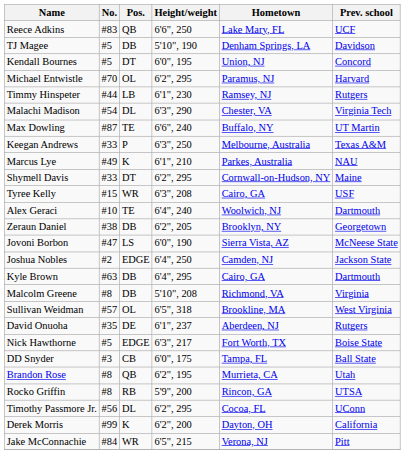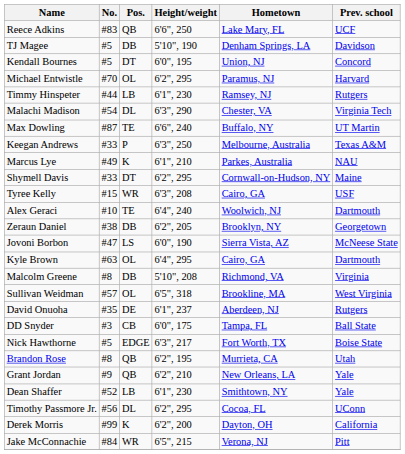 <table class="wikitable sortable mw-collapsible mw-collapsed">
 <tr>
 <th>Name</th>
 <th>No.</th>
 <th>Pos.</th>
 <th>Height/weight</th>
 <th>Hometown</th>
 <th class="unsortable">Prev. school</th>
 </tr>
 <tr>
 <td>Reece Adkins</td>
 <td>#83</td>
 <td>QB</td>
 <td>6'6", 250</td>
 <td><a href='#'>Lake Mary, FL</a></td>
 <td><a href='#'>UCF</a></td>
 </tr>
 <tr>
 <td>TJ Magee</td>
 <td>#5</td>
 <td>DB</td>
 <td>5'10", 190</td>
 <td><a href='#'>Denham Springs, LA</a></td>
 <td><a href='#'>Davidson</a></td>
 </tr>
 <tr>
 <td>Kendall Bournes</td>
 <td>#5</td>
 <td>DT</td>
 <td>6'0", 195</td>
 <td><a href='#'>Union, NJ</a></td>
 <td><a href='#'>Concord</a></td>
 </tr>
 <tr>
 <td>Michael Entwistle</td>
 <td>#70</td>
 <td>OL</td>
 <td>6'2", 295</td>
 <td><a href='#'>Paramus, NJ</a></td>
 <td><a href='#'>Harvard</a></td>
 </tr>
 <tr>
 <td>Timmy Hinspeter</td>
 <td>#44</td>
 <td>LB</td>
 <td>6'1", 230</td>
 <td><a href='#'>Ramsey, NJ</a></td>
 <td><a href='#'>Rutgers</a></td>
 </tr>
 <tr>
 <td>Malachi Madison</td>
 <td>#54</td>
 <td>DL</td>
 <td>6'3", 290</td>
 <td><a href='#'>Chester, VA</a></td>
 <td><a href='#'>Virginia Tech</a></td>
 </tr>
 <tr>
 <td>Max Dowling</td>
 <td>#87</td>
 <td>TE</td>
 <td>6'6", 240</td>
 <td><a href='#'>Buffalo, NY</a></td>
 <td><a href='#'>UT Martin</a></td>
 </tr>
 <tr>
 <td>Keegan Andrews</td>
 <td>#33</td>
 <td>P</td>
 <td>6'3", 250</td>
 <td><a href='#'>Melbourne, Australia</a></td>
 <td><a href='#'>Texas A&M</a></td>
 </tr>
 <tr>
 <td>Marcus Lye</td>
 <td>#49</td>
 <td>K</td>
 <td>6'1", 210</td>
 <td><a href='#'>Parkes, Australia</a></td>
 <td><a href='#'>NAU</a></td>
 </tr>
 <tr>
 <td>Shymell Davis</td>
 <td>#33</td>
 <td>DT</td>
 <td>6'2", 295</td>
 <td><a href='#'>Cornwall-on-Hudson, NY</a></td>
 <td><a href='#'>Maine</a></td>
 </tr>
 <tr>
 <td>Tyree Kelly</td>
 <td>#15</td>
 <td>WR</td>
 <td>6'3", 208</td>
 <td><a href='#'>Cairo, GA</a></td>
 <td><a href='#'>USF</a></td>
 </tr>
 <tr>
 <td>Alex Geraci</td>
 <td>#10</td>
 <td>TE</td>
 <td>6'4", 240</td>
 <td><a href='#'>Woolwich, NJ</a></td>
 <td><a href='#'>Dartmouth</a></td>
 </tr>
 <tr>
 <td>Zeraun Daniel</td>
 <td>#38</td>
 <td>DB</td>
 <td>6'2", 205</td>
 <td><a href='#'>Brooklyn, NY</a></td>
 <td><a href='#'>Georgetown</a></td>
 </tr>
 <tr>
 <td>Jovoni Borbon</td>
 <td>#47</td>
 <td>LS</td>
 <td>6'0", 190</td>
 <td><a href='#'>Sierra Vista, AZ</a></td>
 <td><a href='#'>McNeese State</a></td>
 </tr>
 <tr>
-<td>Joshua Nobles</td>
-<td>#2</td>
-<td>EDGE</td>
-<td>6'4", 250</td>
-<td><a href='#'>Camden, NJ</a></td>
-<td><a href='#'>Jackson State</a></td>
-</tr>
-<tr>
 <td>Kyle Brown</td>
 <td>#63</td>
-<td>DB</td>
+<td>OL</td>
 <td>6'4", 295</td>
 <td><a href='#'>Cairo, GA</a></td>
 <td><a href='#'>Dartmouth</a></td>
 </tr>
 <tr>
 <td>Malcolm Greene</td>
 <td>#8</td>
 <td>DB</td>
 <td>5'10", 208</td>
 <td><a href='#'>Richmond, VA</a></td>
 <td><a href='#'>Virginia</a></td>
 </tr>
 <tr>
 <td>Sullivan Weidman</td>
 <td>#57</td>
 <td>OL</td>
 <td>6'5", 318</td>
 <td><a href='#'>Brookline, MA</a></td>
 <td><a href='#'>West Virginia</a></td>
 </tr>
 <tr>
 <td>David Onuoha</td>
 <td>#35</td>
 <td>DE</td>
 <td>6'1", 237</td>
 <td><a href='#'>Aberdeen, NJ</a></td>
 <td><a href='#'>Rutgers</a></td>
 </tr>
 <tr>
+<td>DD Snyder</td>
+<td>#3</td>
+<td>CB</td>
+<td>6'0", 175</td>
+<td><a href='#'>Tampa, FL</a></td>
+<td><a href='#'>Ball State</a></td>
+</tr>
+<tr>
 <td>Nick Hawthorne</td>
 <td>#5</td>
 <td>EDGE</td>
 <td>6'3", 217</td>
 <td><a href='#'>Fort Worth, TX</a></td>
 <td><a href='#'>Boise State</a></td>
-</tr>
-<tr>
-<td>DD Snyder</td>
-<td>#3</td>
-<td>CB</td>
-<td>6'0", 175</td>
-<td><a href='#'>Tampa, FL</a></td>
-<td><a href='#'>Ball State</a></td>
 </tr>
 <tr>
 <td><a href='#'>Brandon Rose</a></td>
 <td>#8</td>
 <td>QB</td>
 <td>6'2", 195</td>
 <td><a href='#'>Murrieta, CA</a></td>
 <td><a href='#'>Utah</a></td>
 </tr>
 <tr>
-<td>Rocko Griffin</td>
-<td>#8</td>
-<td>RB</td>
-<td>5'9", 200</td>
-<td><a href='#'>Rincon, GA</a></td>
-<td><a href='#'>UTSA</a></td>
+<td>Grant Jordan</td>
+<td>#9</td>
+<td>QB</td>
+<td>6'2", 210</td>
+<td><a href='#'>New Orleans, LA</a></td>
+<td><a href='#'>Yale</a></td>
+</tr>
+<tr>
+<td>Dean Shaffer</td>
+<td>#52</td>
+<td>LB</td>
+<td>6'1", 230</td>
+<td><a href='#'>Smithtown, NY</a></td>
+<td><a href='#'>Yale</a></td>
 </tr>
 <tr>
 <td>Timothy Passmore Jr.</td>
 <td>#56</td>
 <td>DL</td>
 <td>6'2", 295</td>
 <td><a href='#'>Cocoa, FL</a></td>
 <td><a href='#'>UConn</a></td>
 </tr>
 <tr>
 <td>Derek Morris</td>
 <td>#99</td>
 <td>K</td>
 <td>6'2", 200</td>
 <td><a href='#'>Dayton, OH</a></td>
 <td><a href='#'>California</a></td>
 </tr>
 <tr>
 <td>Jake McConnachie</td>
 <td>#84</td>
 <td>WR</td>
 <td>6'5", 215</td>
 <td><a href='#'>Verona, NJ</a></td>
 <td><a href='#'>Pitt</a></td>
 </tr>
 <tr>
 </tr>
 </table>
